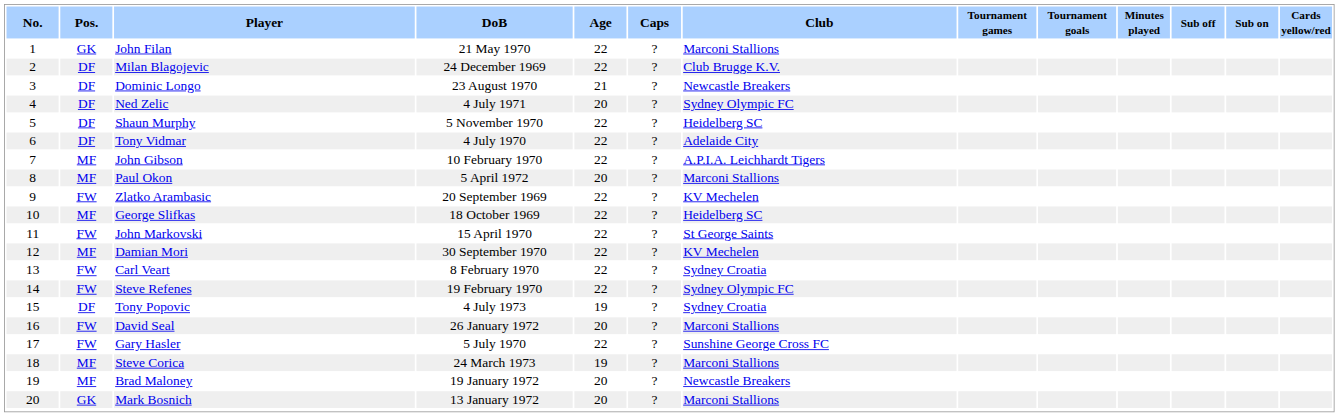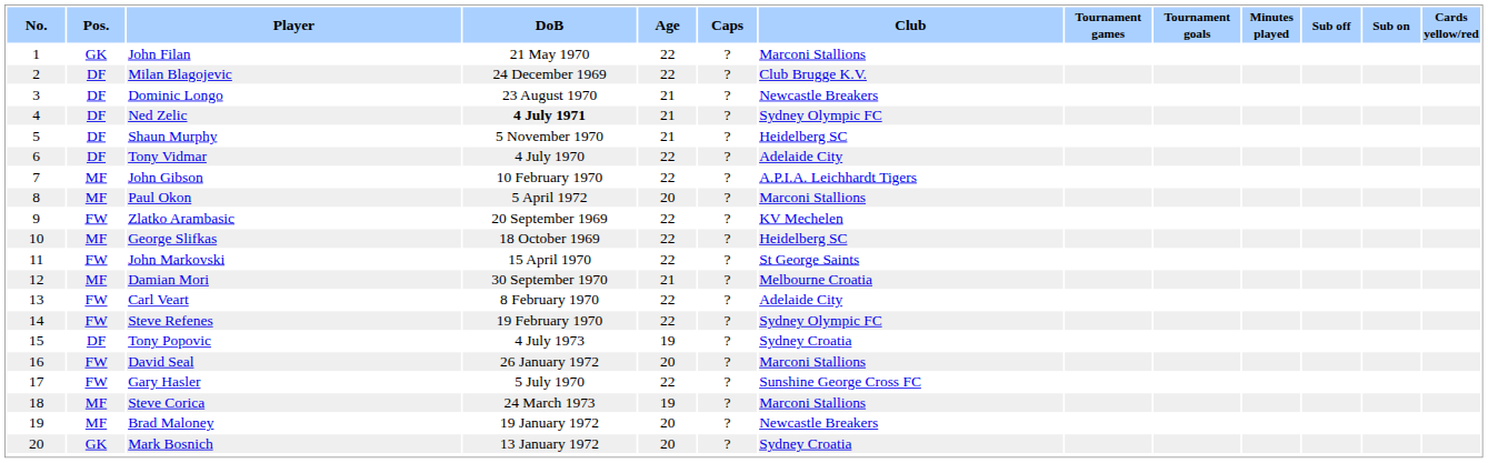 <table border="0" width="100%" style="border: 1px solid #999; background-color:#FFFFFF; text-align:center">
 <tr align="center" bgcolor="#AAD0FF">
 <th width=4%>No.</th>
 <th width=4%>Pos.</th>
 <th width=23%>Player</th>
 <th width=12%>DoB</th>
 <th width=4%>Age</th>
 <th width=4%>Caps</th>
 <th width=21%>Club</th>
 <th width=6%><small>Tournament<br>games</small></th>
 <th width=6%><small>Tournament<br>goals</small></th>
 <th width=4%><small>Minutes<br>played</small></th>
 <th width=4%><small>Sub off</small></th>
 <th width=4%><small>Sub on</small></th>
 <th width=4%><small>Cards<br>yellow/red</small></th>
 </tr>
 <tr>
 <td>1</td>
 <td><a href='#'>GK</a></td>
 <td align="left"><a href='#'>John Filan</a></td>
 <td>21 May 1970</td>
 <td>22</td>
 <td>?</td>
 <td align="left"> <a href='#'>Marconi Stallions</a></td>
 <td></td>
 <td></td>
 <td></td>
 <td></td>
 <td></td>
 <td></td>
 </tr>
 <tr bgcolor="#EFEFEF">
 <td>2</td>
 <td><a href='#'>DF</a></td>
 <td align="left"><a href='#'>Milan Blagojevic</a></td>
 <td>24 December 1969</td>
 <td>22</td>
 <td>?</td>
 <td align="left"> <a href='#'>Club Brugge K.V.</a></td>
 <td></td>
 <td></td>
 <td></td>
 <td></td>
 <td></td>
 <td></td>
 </tr>
 <tr>
 <td>3</td>
 <td><a href='#'>DF</a></td>
 <td align="left"><a href='#'>Dominic Longo</a></td>
 <td>23 August 1970</td>
 <td>21</td>
 <td>?</td>
 <td align="left"> <a href='#'>Newcastle Breakers</a></td>
 <td></td>
 <td></td>
 <td></td>
 <td></td>
 <td></td>
 <td></td>
 </tr>
 <tr bgcolor="#EFEFEF">
 <td>4</td>
 <td><a href='#'>DF</a></td>
 <td align="left"><a href='#'>Ned Zelic</a></td>
-<td>4 July 1971</td>
-<td>20</td>
+<td><strong>4 July 1971</strong></td>
+<td>21</td>
 <td>?</td>
 <td align="left"> <a href='#'>Sydney Olympic FC</a></td>
 <td></td>
 <td></td>
 <td></td>
 <td></td>
 <td></td>
 <td></td>
 </tr>
 <tr>
 <td>5</td>
 <td><a href='#'>DF</a></td>
 <td align="left"><a href='#'>Shaun Murphy</a></td>
 <td>5 November 1970</td>
-<td>22</td>
+<td>21</td>
 <td>?</td>
 <td align="left"> <a href='#'>Heidelberg SC</a></td>
 <td></td>
 <td></td>
 <td></td>
 <td></td>
 <td></td>
 <td></td>
 </tr>
 <tr bgcolor="#EFEFEF">
 <td>6</td>
 <td><a href='#'>DF</a></td>
 <td align="left"><a href='#'>Tony Vidmar</a></td>
 <td>4 July 1970</td>
 <td>22</td>
 <td>?</td>
 <td align="left"> <a href='#'>Adelaide City</a></td>
 <td></td>
 <td></td>
 <td></td>
 <td></td>
 <td></td>
 <td></td>
 </tr>
 <tr>
 <td>7</td>
 <td><a href='#'>MF</a></td>
 <td align="left"><a href='#'>John Gibson</a></td>
 <td>10 February 1970</td>
 <td>22</td>
 <td>?</td>
 <td align="left"> <a href='#'>A.P.I.A. Leichhardt Tigers</a></td>
 <td></td>
 <td></td>
 <td></td>
 <td></td>
 <td></td>
 <td></td>
 </tr>
 <tr bgcolor="#EFEFEF">
 <td>8</td>
 <td><a href='#'>MF</a></td>
 <td align="left"><a href='#'>Paul Okon</a></td>
 <td>5 April 1972</td>
 <td>20</td>
 <td>?</td>
 <td align="left"> <a href='#'>Marconi Stallions</a></td>
 <td></td>
 <td></td>
 <td></td>
 <td></td>
 <td></td>
 <td></td>
 </tr>
 <tr>
 <td>9</td>
 <td><a href='#'>FW</a></td>
 <td align="left"><a href='#'>Zlatko Arambasic</a></td>
 <td>20 September 1969</td>
 <td>22</td>
 <td>?</td>
 <td align="left"> <a href='#'>KV Mechelen</a></td>
 <td></td>
 <td></td>
 <td></td>
 <td></td>
 <td></td>
 <td></td>
 </tr>
 <tr bgcolor="#EFEFEF">
 <td>10</td>
 <td><a href='#'>MF</a></td>
 <td align="left"><a href='#'>George Slifkas</a></td>
 <td>18 October 1969</td>
 <td>22</td>
 <td>?</td>
 <td align="left"> <a href='#'>Heidelberg SC</a></td>
 <td></td>
 <td></td>
 <td></td>
 <td></td>
 <td></td>
 <td></td>
 </tr>
 <tr>
 <td>11</td>
 <td><a href='#'>FW</a></td>
 <td align="left"><a href='#'>John Markovski</a></td>
 <td>15 April 1970</td>
 <td>22</td>
 <td>?</td>
 <td align="left"> <a href='#'>St George Saints</a></td>
 <td></td>
 <td></td>
 <td></td>
 <td></td>
 <td></td>
 <td></td>
 </tr>
 <tr bgcolor="#EFEFEF">
 <td>12</td>
 <td><a href='#'>MF</a></td>
 <td align="left"><a href='#'>Damian Mori</a></td>
 <td>30 September 1970</td>
-<td>22</td>
+<td>21</td>
 <td>?</td>
-<td align="left"> <a href='#'>KV Mechelen</a></td>
+<td align="left"> <a href='#'>Melbourne Croatia</a></td>
 <td></td>
 <td></td>
 <td></td>
 <td></td>
 <td></td>
 <td></td>
 </tr>
 <tr>
 <td>13</td>
 <td><a href='#'>FW</a></td>
 <td align="left"><a href='#'>Carl Veart</a></td>
 <td>8 February 1970</td>
 <td>22</td>
 <td>?</td>
-<td align="left"> <a href='#'>Sydney Croatia</a></td>
+<td align="left"> <a href='#'>Adelaide City</a></td>
 <td></td>
 <td></td>
 <td></td>
 <td></td>
 <td></td>
 <td></td>
 </tr>
 <tr bgcolor="#EFEFEF">
 <td>14</td>
 <td><a href='#'>FW</a></td>
 <td align="left"><a href='#'>Steve Refenes</a></td>
 <td>19 February 1970</td>
 <td>22</td>
 <td>?</td>
 <td align="left"> <a href='#'>Sydney Olympic FC</a></td>
 <td></td>
 <td></td>
 <td></td>
 <td></td>
 <td></td>
 <td></td>
 </tr>
 <tr>
 <td>15</td>
 <td><a href='#'>DF</a></td>
 <td align="left"><a href='#'>Tony Popovic</a></td>
 <td>4 July 1973</td>
 <td>19</td>
 <td>?</td>
 <td align="left"> <a href='#'>Sydney Croatia</a></td>
 <td></td>
 <td></td>
 <td></td>
 <td></td>
 <td></td>
 <td></td>
 </tr>
 <tr bgcolor="#EFEFEF">
 <td>16</td>
 <td><a href='#'>FW</a></td>
 <td align="left"><a href='#'>David Seal</a></td>
 <td>26 January 1972</td>
 <td>20</td>
 <td>?</td>
 <td align="left"> <a href='#'>Marconi Stallions</a></td>
 <td></td>
 <td></td>
 <td></td>
 <td></td>
 <td></td>
 <td></td>
 </tr>
 <tr>
 <td>17</td>
 <td><a href='#'>FW</a></td>
 <td align="left"><a href='#'>Gary Hasler</a></td>
 <td>5 July 1970</td>
 <td>22</td>
 <td>?</td>
 <td align="left"> <a href='#'>Sunshine George Cross FC</a></td>
 <td></td>
 <td></td>
 <td></td>
 <td></td>
 <td></td>
 <td></td>
 </tr>
 <tr bgcolor="#EFEFEF">
 <td>18</td>
 <td><a href='#'>MF</a></td>
 <td align="left"><a href='#'>Steve Corica</a></td>
 <td>24 March 1973</td>
 <td>19</td>
 <td>?</td>
 <td align="left"> <a href='#'>Marconi Stallions</a></td>
 <td></td>
 <td></td>
 <td></td>
 <td></td>
 <td></td>
 <td></td>
 </tr>
 <tr>
 <td>19</td>
 <td><a href='#'>MF</a></td>
 <td align="left"><a href='#'>Brad Maloney</a></td>
 <td>19 January 1972</td>
 <td>20</td>
 <td>?</td>
 <td align="left"> <a href='#'>Newcastle Breakers</a></td>
 <td></td>
 <td></td>
 <td></td>
 <td></td>
 <td></td>
 <td></td>
 </tr>
 <tr bgcolor="#EFEFEF">
 <td>20</td>
 <td><a href='#'>GK</a></td>
 <td align="left"><a href='#'>Mark Bosnich</a></td>
 <td>13 January 1972</td>
 <td>20</td>
 <td>?</td>
-<td align="left"> <a href='#'>Marconi Stallions</a></td>
+<td align="left"> <a href='#'>Sydney Croatia</a></td>
 <td></td>
 <td></td>
 <td></td>
 <td></td>
 <td></td>
 <td></td>
 </tr>
 <tr>
 </tr>
 </table>
